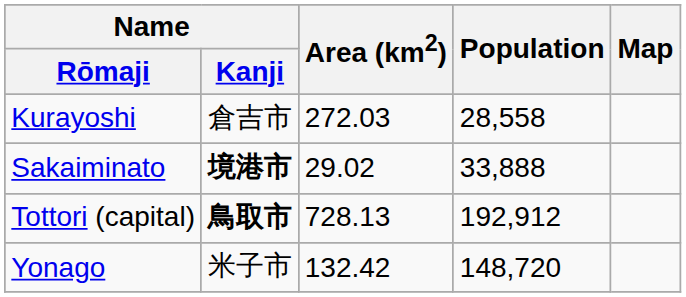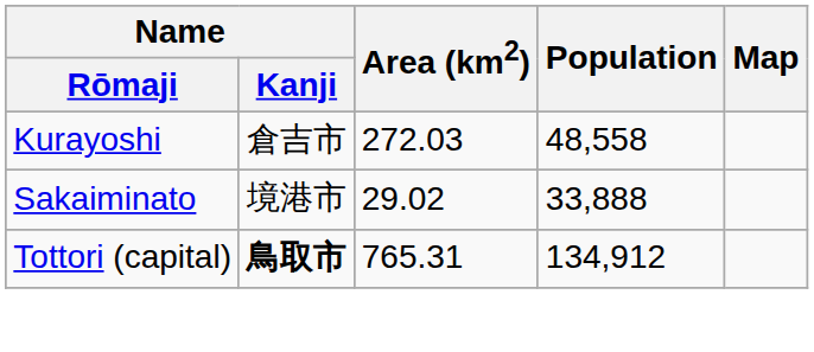 <table class="wikitable sortable">
 <tr>
 <th colspan="2">Name</th>
 <th rowspan="2">Area (km<sup>2</sup>)</th>
 <th rowspan="2">Population</th>
 <th rowspan="2">Map</th>
 </tr>
 <tr>
 <th><a href='#'>Rōmaji</a></th>
 <th><a href='#'>Kanji</a></th>
 </tr>
 <tr>
 <td><a href='#'>Kurayoshi</a></td>
 <td>倉吉市</td>
 <td>272.03</td>
-<td>28,558</td>
+<td>48,558</td>
 <td></td>
 </tr>
 <tr>
 <td><a href='#'>Sakaiminato</a></td>
-<td><strong>境港市</strong></td>
+<td>境港市</td>
 <td>29.02</td>
 <td>33,888</td>
 <td></td>
 </tr>
 <tr>
 <td><a href='#'>Tottori</a> (capital)</td>
 <td><strong>鳥取市</strong></td>
-<td>728.13</td>
-<td>192,912</td>
-<td></td>
-</tr>
-<tr>
-<td><a href='#'>Yonago</a></td>
-<td>米子市</td>
-<td>132.42</td>
-<td>148,720</td>
+<td>765.31</td>
+<td>134,912</td>
 <td></td>
 </tr>
 </table>
